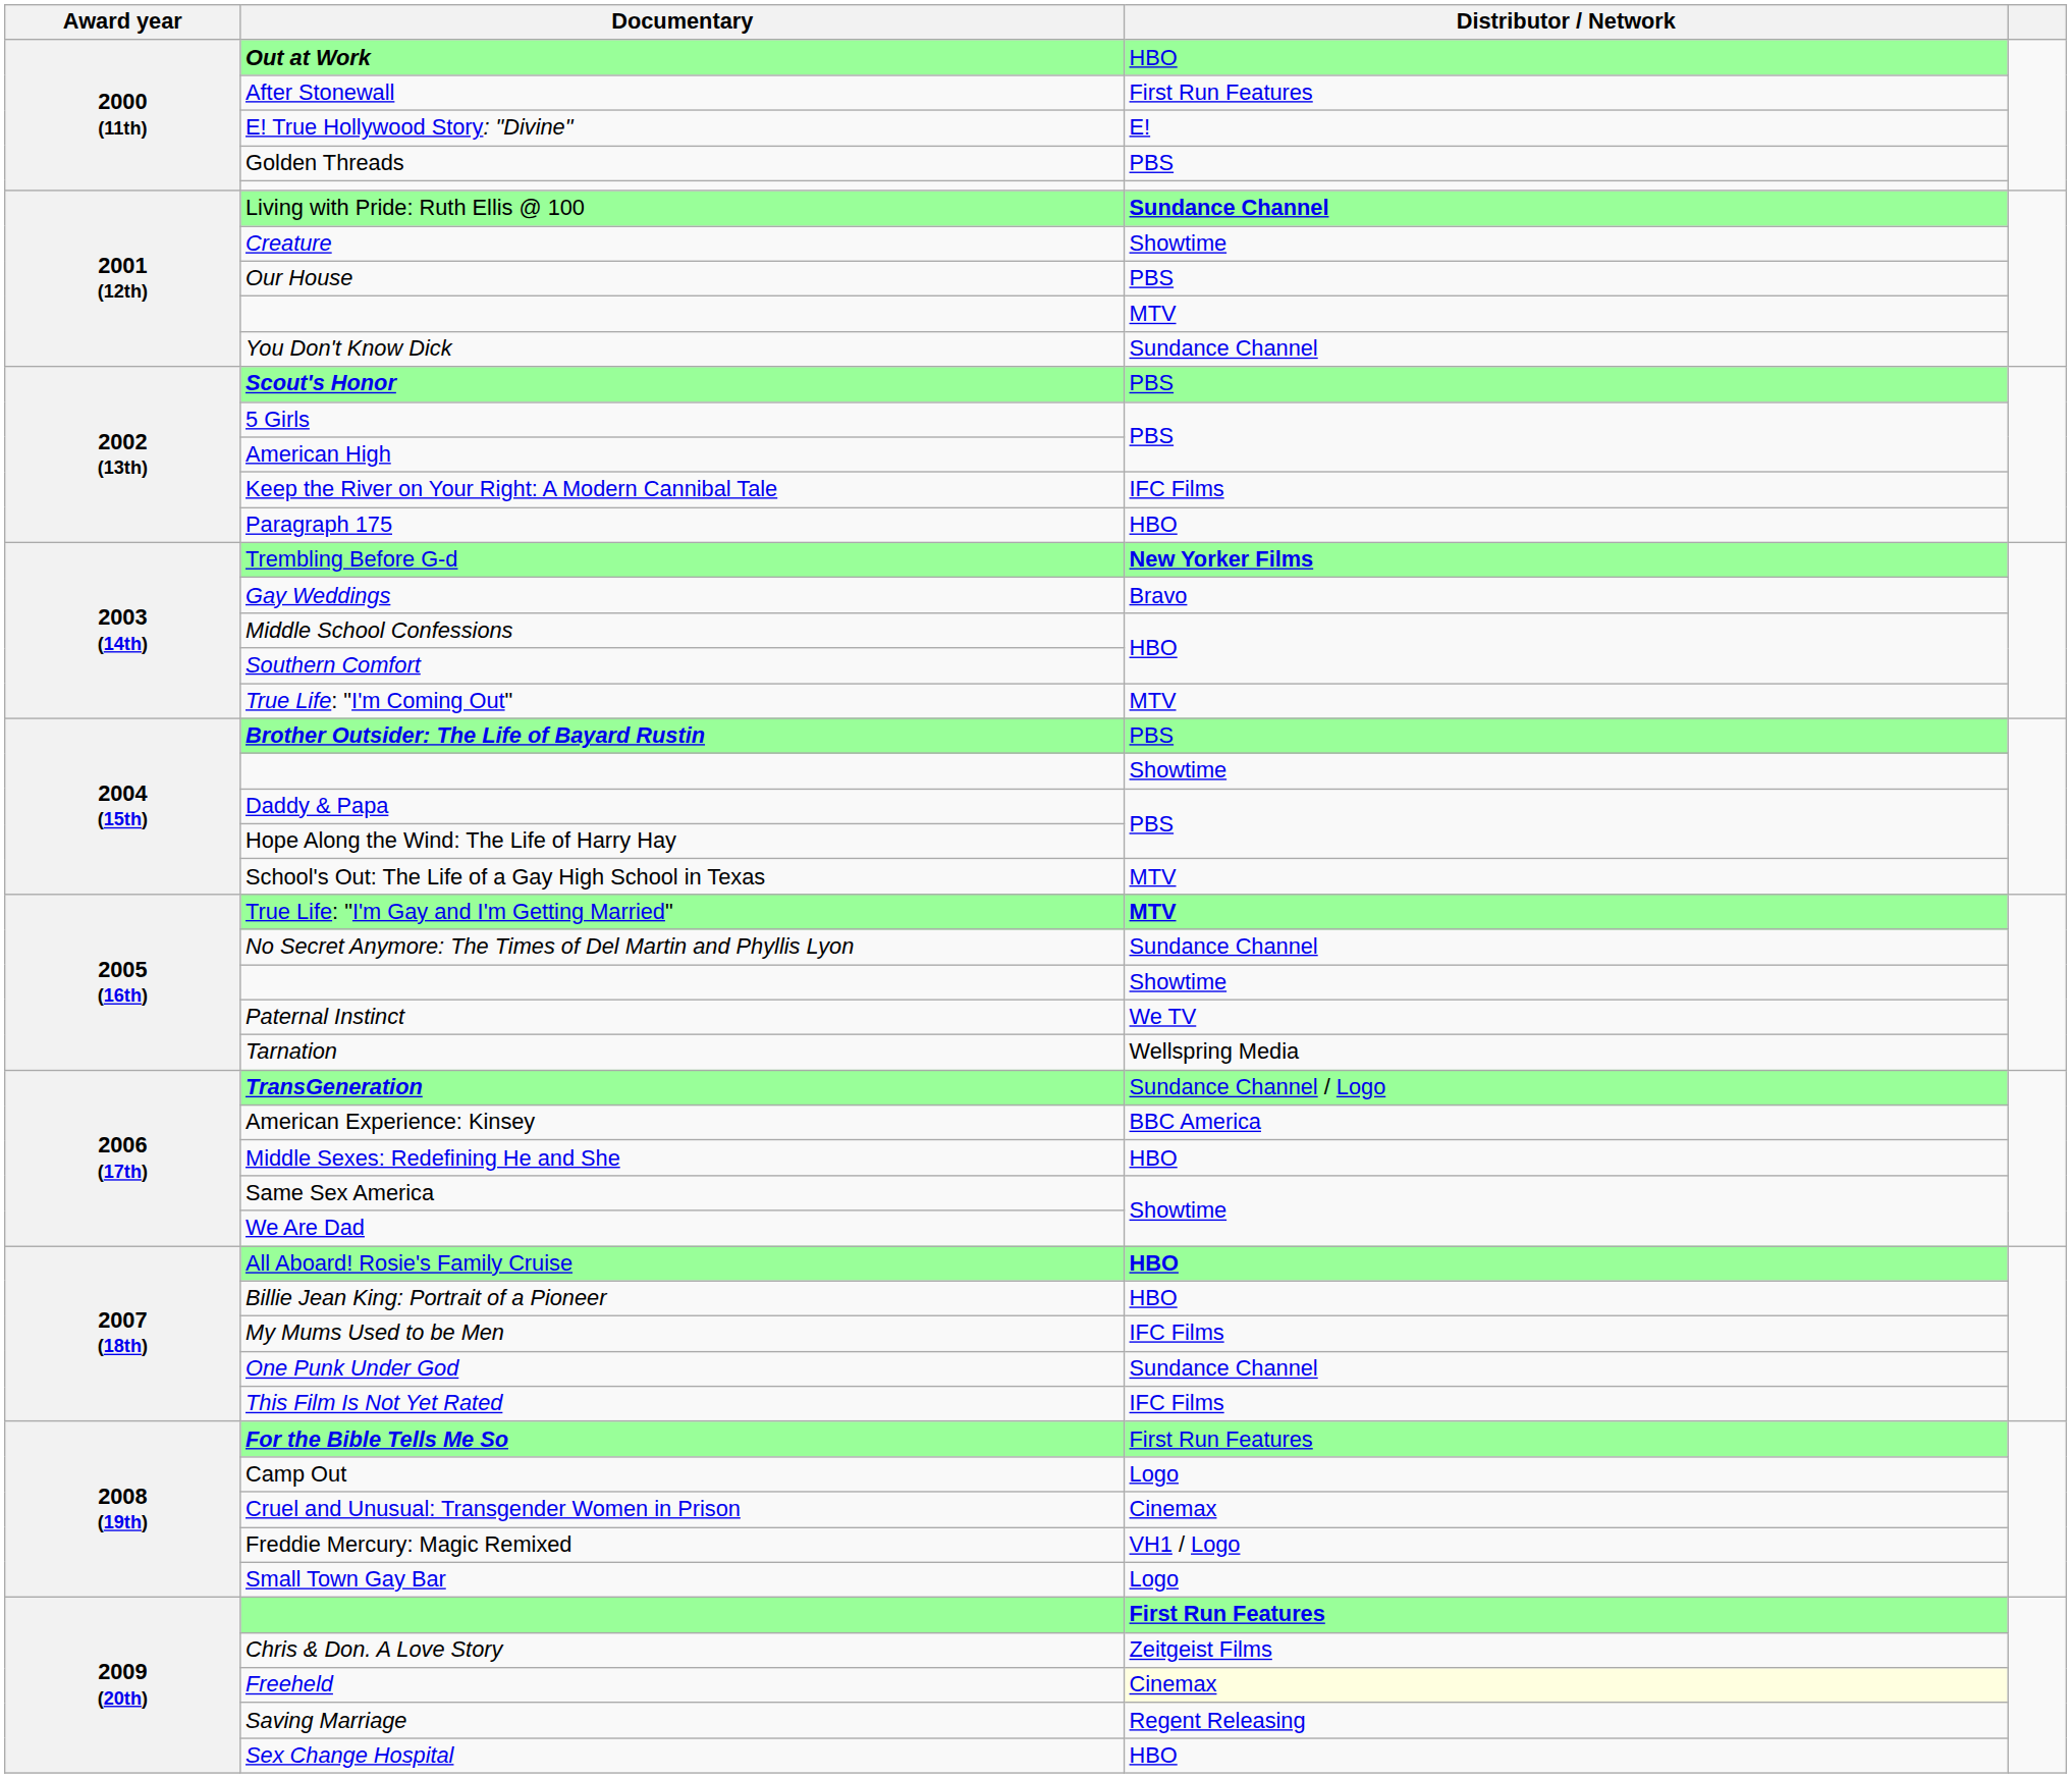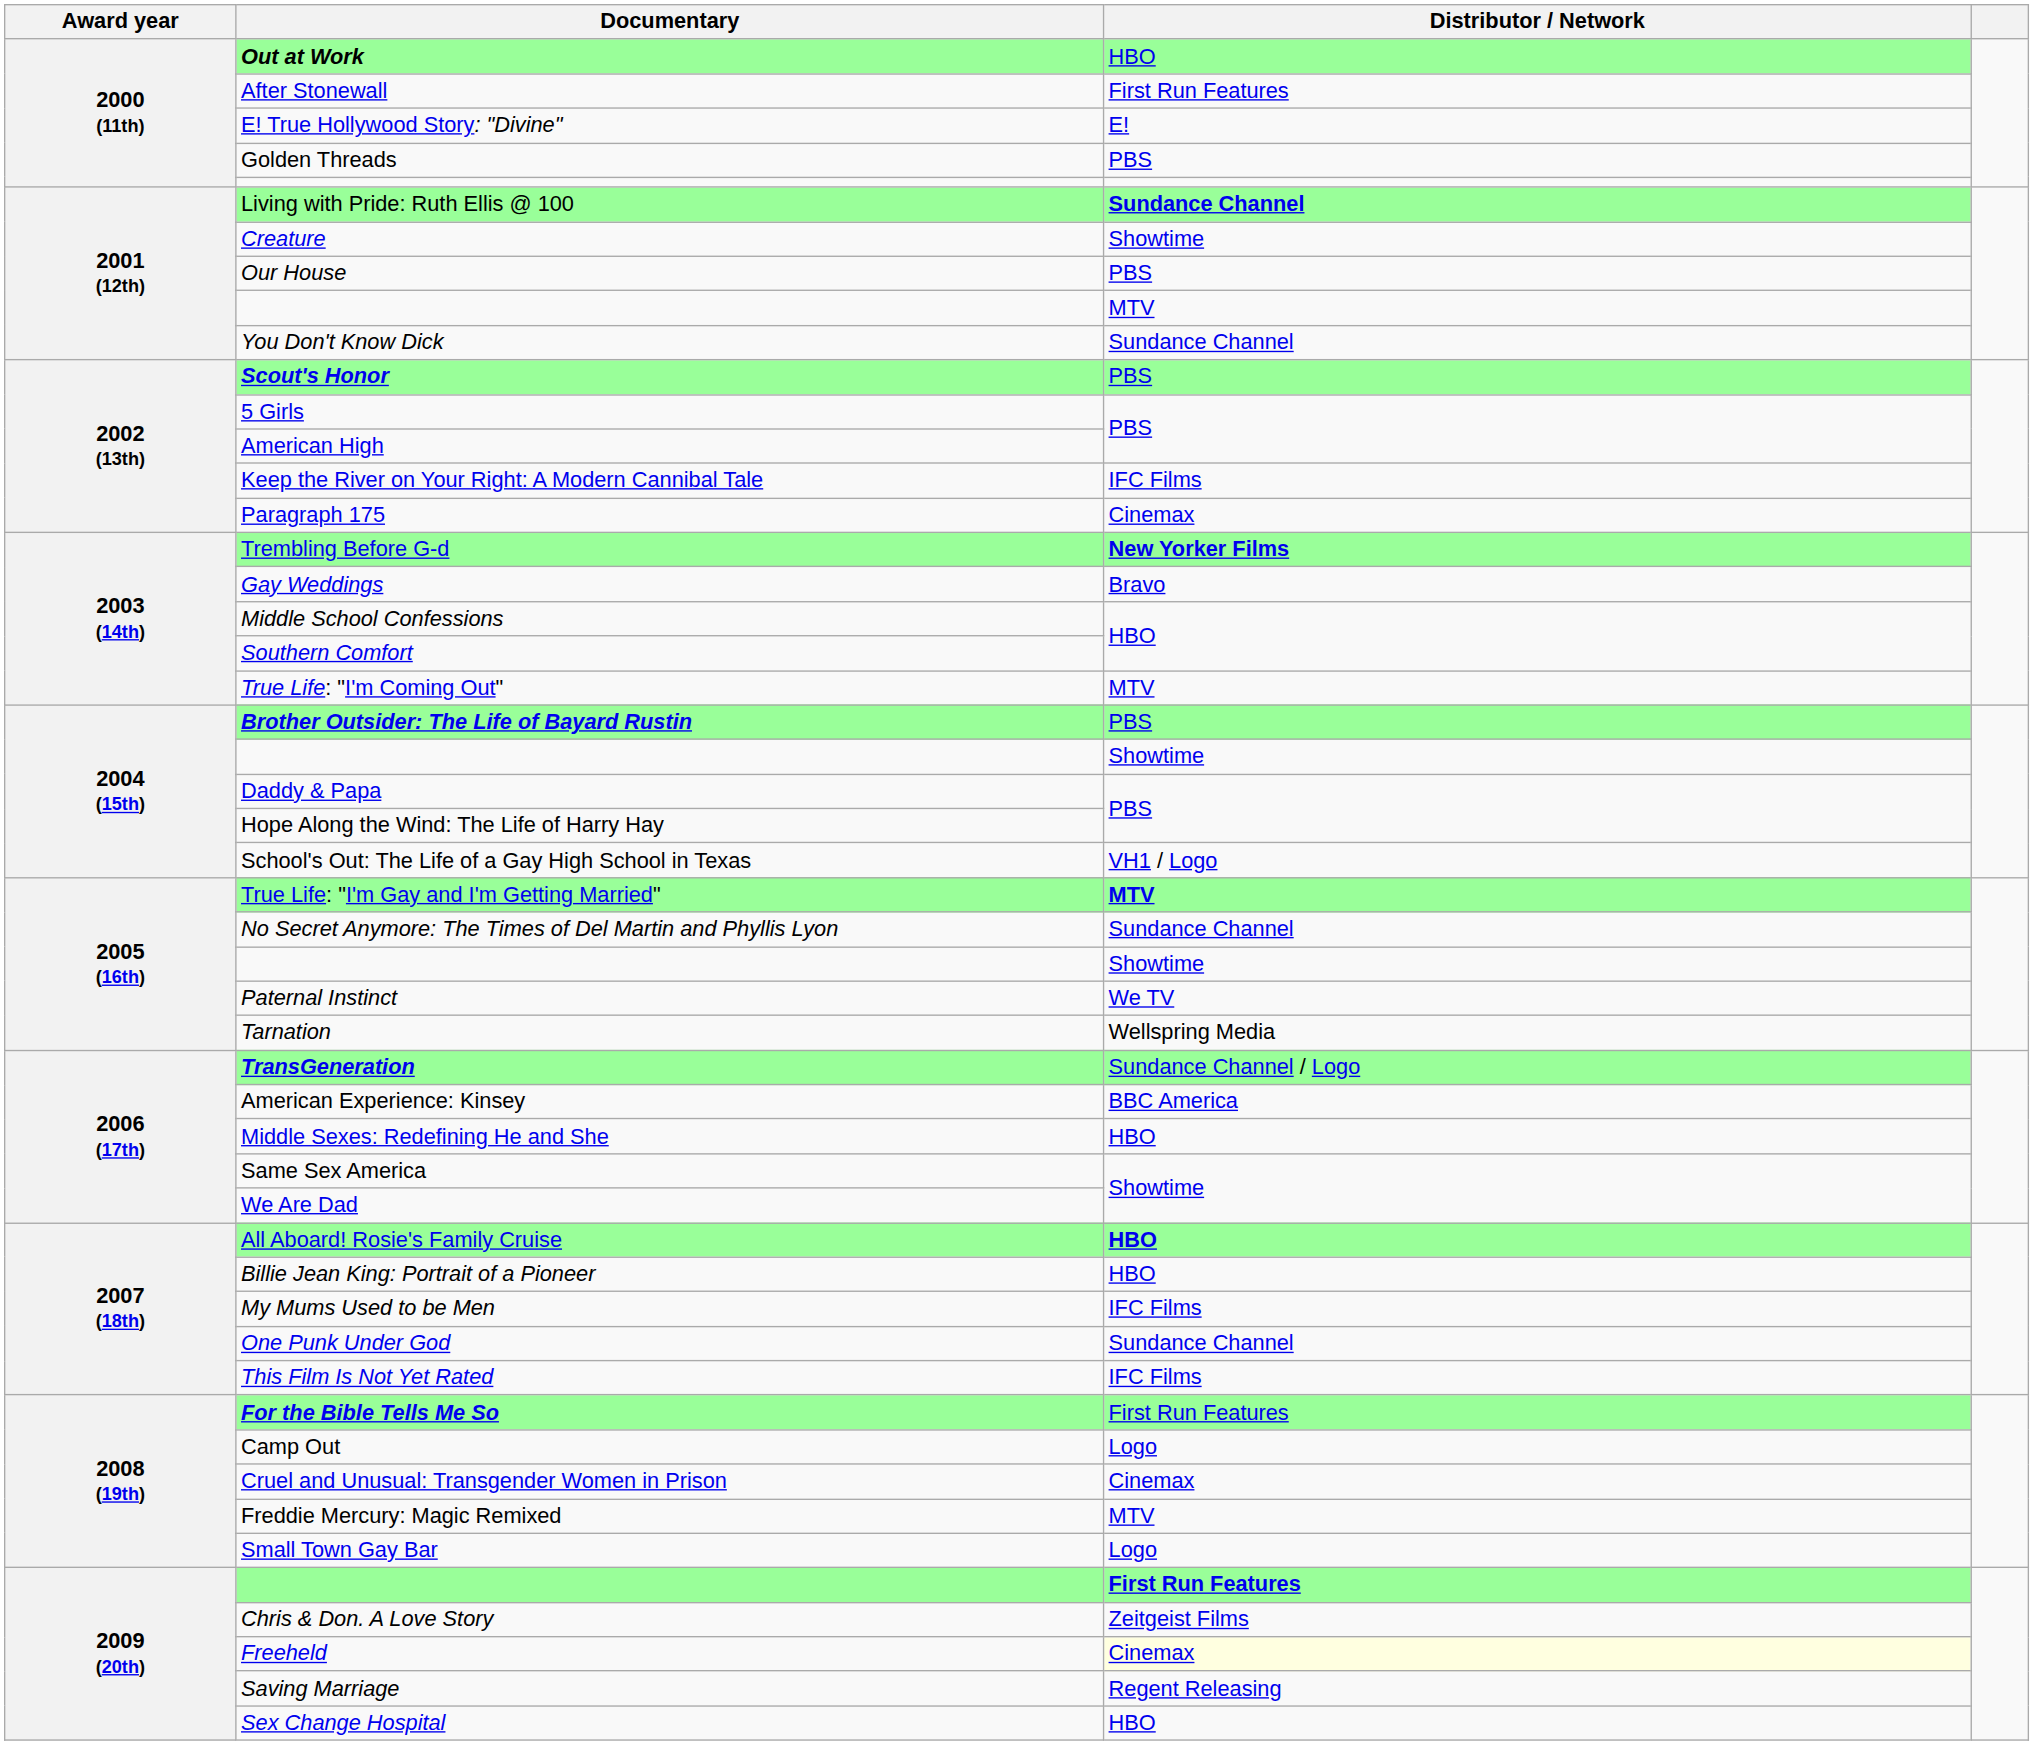 <table class="wikitable sortable">
 <tr>
 <th scope="col" style="width:8%">Award year</th>
 <th scope="col" style="width:30%">Documentary</th>
 <th scope="col" style="width:30%">Distributor / Network</th>
 <th scope="col" style="width:2%" class="unsortable"></th>
 </tr>
 <tr>
 <th rowspan="5" scope="rowgroup" style="text-align:center">2000<br><small>(11th)</small></th>
 <td style="background:#99ff99;"><strong><em>Out at Work<em> <strong></td>
 <td style="background:#99ff99;"></strong><a href='#'>HBO</a><strong></td>
 <td rowspan="5" align="center"><br></td>
 </tr>
 <tr>
 <td></em><a href='#'>After Stonewall</a><em></td>
 <td><a href='#'>First Run Features</a></td>
 </tr>
 <tr>
 <td></em><a href='#'>E! True Hollywood Story</a><em>: "Divine"</td>
 <td><a href='#'>E!</a></td>
 </tr>
 <tr>
 <td></em>Golden Threads<em></td>
 <td><a href='#'>PBS</a></td>
 </tr>
 <tr>
 <td></em><em></td>
 <td></td>
 </tr>
 <tr>
 <th rowspan="5" scope="rowgroup" style="text-align:center">2001<br><small>(12th)</small></th>
 <td style="background:#99ff99;"></em></strong>Living with Pride: Ruth Ellis @ 100</em> </strong></td>
 <td style="background:#99ff99;"><strong><a href='#'>Sundance Channel</a></strong></td>
 <td rowspan="5" align="center"><br></td>
 </tr>
 <tr>
 <td><em><a href='#'>Creature</a></em></td>
 <td><a href='#'>Showtime</a></td>
 </tr>
 <tr>
 <td><em>Our House</em></td>
 <td><a href='#'>PBS</a></td>
 </tr>
 <tr>
 <td><em></em></td>
 <td><a href='#'>MTV</a></td>
 </tr>
 <tr>
 <td><em>You Don't Know Dick</em></td>
 <td><a href='#'>Sundance Channel</a></td>
 </tr>
 <tr>
 <th rowspan="5" scope="rowgroup" style="text-align:center">2002<br><small>(13th)</small></th>
 <td style="background:#99ff99;"><strong><em><a href='#'>Scout's Honor</a><em> <strong></td>
 <td style="background:#99ff99;"></strong><a href='#'>PBS</a><strong></td>
 <td rowspan="5" align="center"><br></td>
 </tr>
 <tr>
 <td></em><a href='#'>5 Girls</a><em></td>
 <td rowspan="2"><a href='#'>PBS</a></td>
 </tr>
 <tr>
 <td></em><a href='#'>American High</a><em></td>
 </tr>
 <tr>
 <td></em><a href='#'>Keep the River on Your Right: A Modern Cannibal Tale</a><em></td>
 <td><a href='#'>IFC Films</a></td>
 </tr>
 <tr>
 <td></em><a href='#'>Paragraph 175</a><em></td>
-<td><a href='#'>HBO</a></td>
+<td><a href='#'>Cinemax</a></td>
 </tr>
 <tr>
 <th rowspan="5" scope="rowgroup" style="text-align:center">2003<br><small>(<a href='#'>14th</a>)</small></th>
 <td style="background:#99ff99;"></em></strong><a href='#'>Trembling Before G-d</a></em> </strong></td>
 <td style="background:#99ff99;"><strong><a href='#'>New Yorker Films</a></strong></td>
 <td rowspan="5" align="center"><br></td>
 </tr>
 <tr>
 <td><em><a href='#'>Gay Weddings</a></em></td>
 <td><a href='#'>Bravo</a></td>
 </tr>
 <tr>
 <td><em>Middle School Confessions</em></td>
 <td rowspan="2"><a href='#'>HBO</a></td>
 </tr>
 <tr>
 <td><em><a href='#'>Southern Comfort</a></em></td>
 </tr>
 <tr>
 <td><em><a href='#'>True Life</a></em>: "<a href='#'>I'm Coming Out</a>"</td>
 <td><a href='#'>MTV</a></td>
 </tr>
 <tr>
 <th rowspan="5" scope="rowgroup" style="text-align:center">2004<br><small>(<a href='#'>15th</a>)</small></th>
 <td style="background:#99ff99;"><strong><em><a href='#'>Brother Outsider: The Life of Bayard Rustin</a><em> <strong></td>
 <td style="background:#99ff99;"></strong><a href='#'>PBS</a><strong></td>
 <td rowspan="5" align="center"><br></td>
 </tr>
 <tr>
 <td></em><em></td>
 <td><a href='#'>Showtime</a></td>
 </tr>
 <tr>
 <td></em><a href='#'>Daddy & Papa</a><em></td>
 <td rowspan="2"><a href='#'>PBS</a></td>
 </tr>
 <tr>
 <td></em>Hope Along the Wind: The Life of Harry Hay<em></td>
 </tr>
 <tr>
 <td></em>School's Out: The Life of a Gay High School in Texas<em></td>
-<td><a href='#'>MTV</a></td>
+<td><a href='#'>VH1</a> / <a href='#'>Logo</a></td>
 </tr>
 <tr>
 <th rowspan="5" scope="rowgroup" style="text-align:center">2005<br><small>(<a href='#'>16th</a>)</small></th>
 <td style="background:#99ff99;"></em></strong><a href='#'>True Life</a></em>: "<a href='#'>I'm Gay and I'm Getting Married</a>" </strong></td>
 <td style="background:#99ff99;"><strong><a href='#'>MTV</a></strong></td>
 <td rowspan="5" align="center"><br></td>
 </tr>
 <tr>
 <td><em>No Secret Anymore: The Times of Del Martin and Phyllis Lyon</em></td>
 <td><a href='#'>Sundance Channel</a></td>
 </tr>
 <tr>
 <td><em></em></td>
 <td><a href='#'>Showtime</a></td>
 </tr>
 <tr>
 <td><em>Paternal Instinct</em></td>
 <td><a href='#'>We TV</a></td>
 </tr>
 <tr>
 <td><em>Tarnation</em></td>
 <td>Wellspring Media</td>
 </tr>
 <tr>
 <th rowspan="5" scope="rowgroup" style="text-align:center">2006<br><small>(<a href='#'>17th</a>)</small></th>
 <td style="background:#99ff99;"><strong><em><a href='#'>TransGeneration</a><em> <strong></td>
 <td style="background:#99ff99;"></strong><a href='#'>Sundance Channel</a> / <a href='#'>Logo</a><strong></td>
 <td rowspan="5" align="center"><br></td>
 </tr>
 <tr>
 <td></em>American Experience: Kinsey<em></td>
 <td><a href='#'>BBC America</a></td>
 </tr>
 <tr>
 <td></em><a href='#'>Middle Sexes: Redefining He and She</a><em></td>
 <td><a href='#'>HBO</a></td>
 </tr>
 <tr>
 <td></em>Same Sex America<em></td>
 <td rowspan="2"><a href='#'>Showtime</a></td>
 </tr>
 <tr>
 <td></em><a href='#'>We Are Dad</a><em></td>
 </tr>
 <tr>
 <th rowspan="5" scope="rowgroup" style="text-align:center">2007<br><small>(<a href='#'>18th</a>)</small></th>
 <td style="background:#99ff99;"></em></strong><a href='#'>All Aboard! Rosie's Family Cruise</a></em> </strong></td>
 <td style="background:#99ff99;"><strong><a href='#'>HBO</a></strong></td>
 <td rowspan="5" align="center"><br></td>
 </tr>
 <tr>
 <td><em>Billie Jean King: Portrait of a Pioneer</em></td>
 <td><a href='#'>HBO</a></td>
 </tr>
 <tr>
 <td><em>My Mums Used to be Men</em></td>
 <td><a href='#'>IFC Films</a></td>
 </tr>
 <tr>
 <td><em><a href='#'>One Punk Under God</a></em></td>
 <td><a href='#'>Sundance Channel</a></td>
 </tr>
 <tr>
 <td><em><a href='#'>This Film Is Not Yet Rated</a></em></td>
 <td><a href='#'>IFC Films</a></td>
 </tr>
 <tr>
 <th rowspan="5" scope="rowgroup" style="text-align:center">2008<br><small>(<a href='#'>19th</a>)</small></th>
 <td style="background:#99ff99;"><strong><em><a href='#'>For the Bible Tells Me So</a><em> <strong></td>
 <td style="background:#99ff99;"></strong><a href='#'>First Run Features</a><strong></td>
 <td rowspan="5" align="center"><br></td>
 </tr>
 <tr>
 <td></em>Camp Out<em></td>
 <td><a href='#'>Logo</a></td>
 </tr>
 <tr>
 <td></em><a href='#'>Cruel and Unusual: Transgender Women in Prison</a><em></td>
 <td><a href='#'>Cinemax</a></td>
 </tr>
 <tr>
 <td></em>Freddie Mercury: Magic Remixed<em></td>
-<td><a href='#'>VH1</a> / <a href='#'>Logo</a></td>
+<td><a href='#'>MTV</a></td>
 </tr>
 <tr>
 <td></em><a href='#'>Small Town Gay Bar</a><em></td>
 <td><a href='#'>Logo</a></td>
 </tr>
 <tr>
 <th rowspan="5" scope="rowgroup" style="text-align:center">2009<br><small>(<a href='#'>20th</a>)</small></th>
 <td style="background:#99ff99;"></em></strong></em> </strong></td>
 <td style="background:#99ff99;"><strong><a href='#'>First Run Features</a></strong></td>
 <td rowspan="5" align="center"><br></td>
 </tr>
 <tr>
 <td><em>Chris & Don. A Love Story</em></td>
 <td><a href='#'>Zeitgeist Films</a></td>
 </tr>
 <tr>
 <td><em><a href='#'>Freeheld</a></em></td>
 <td style="background: lightyellow;"><a href='#'>Cinemax</a></td>
 </tr>
 <tr>
 <td><em>Saving Marriage</em></td>
 <td><a href='#'>Regent Releasing</a></td>
 </tr>
 <tr>
 <td><em><a href='#'>Sex Change Hospital</a></em></td>
 <td><a href='#'>HBO</a></td>
 </tr>
 </table>
